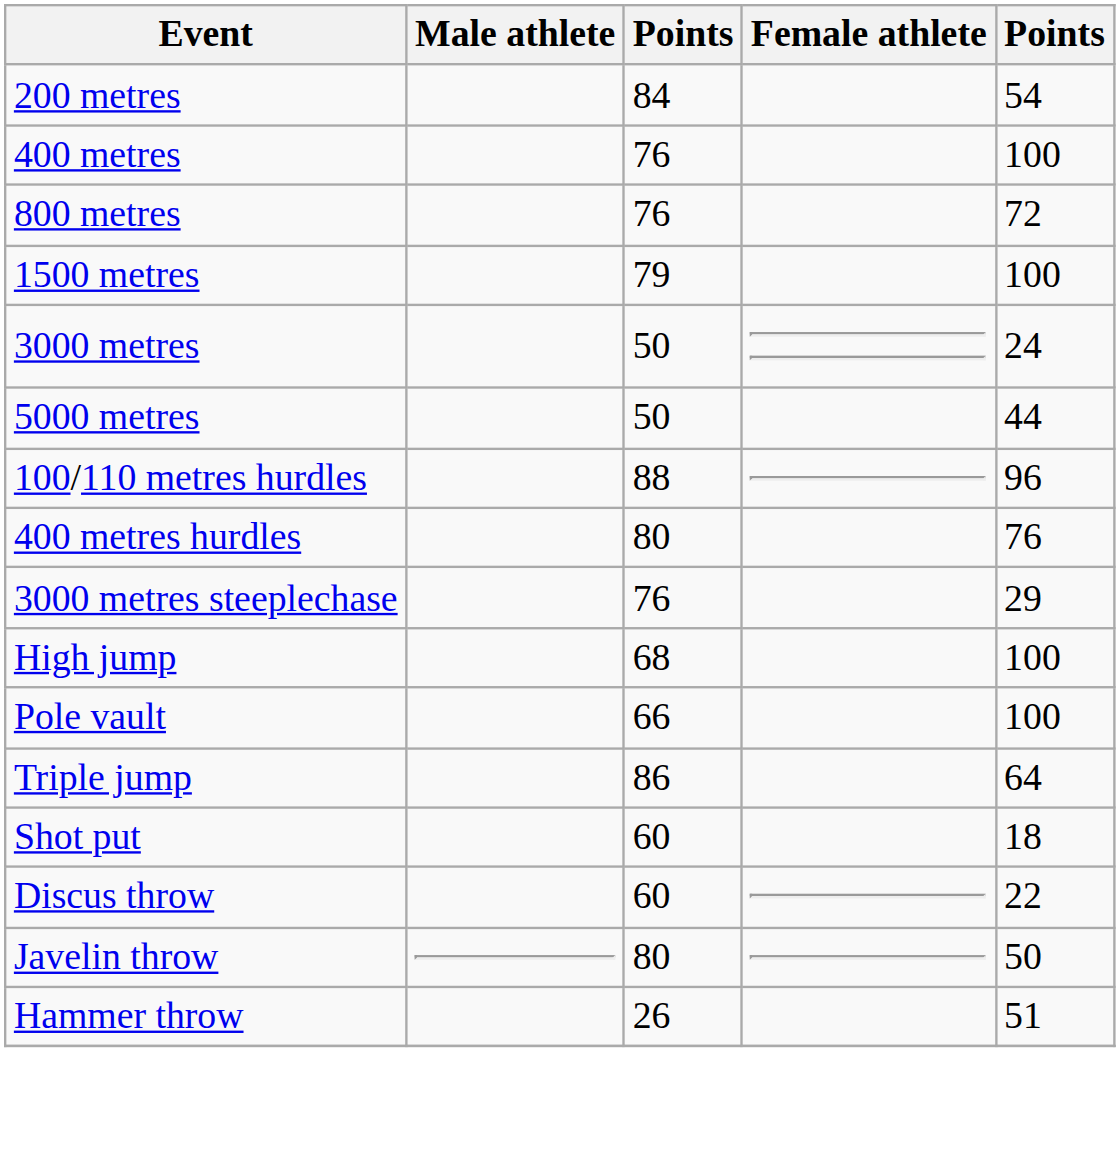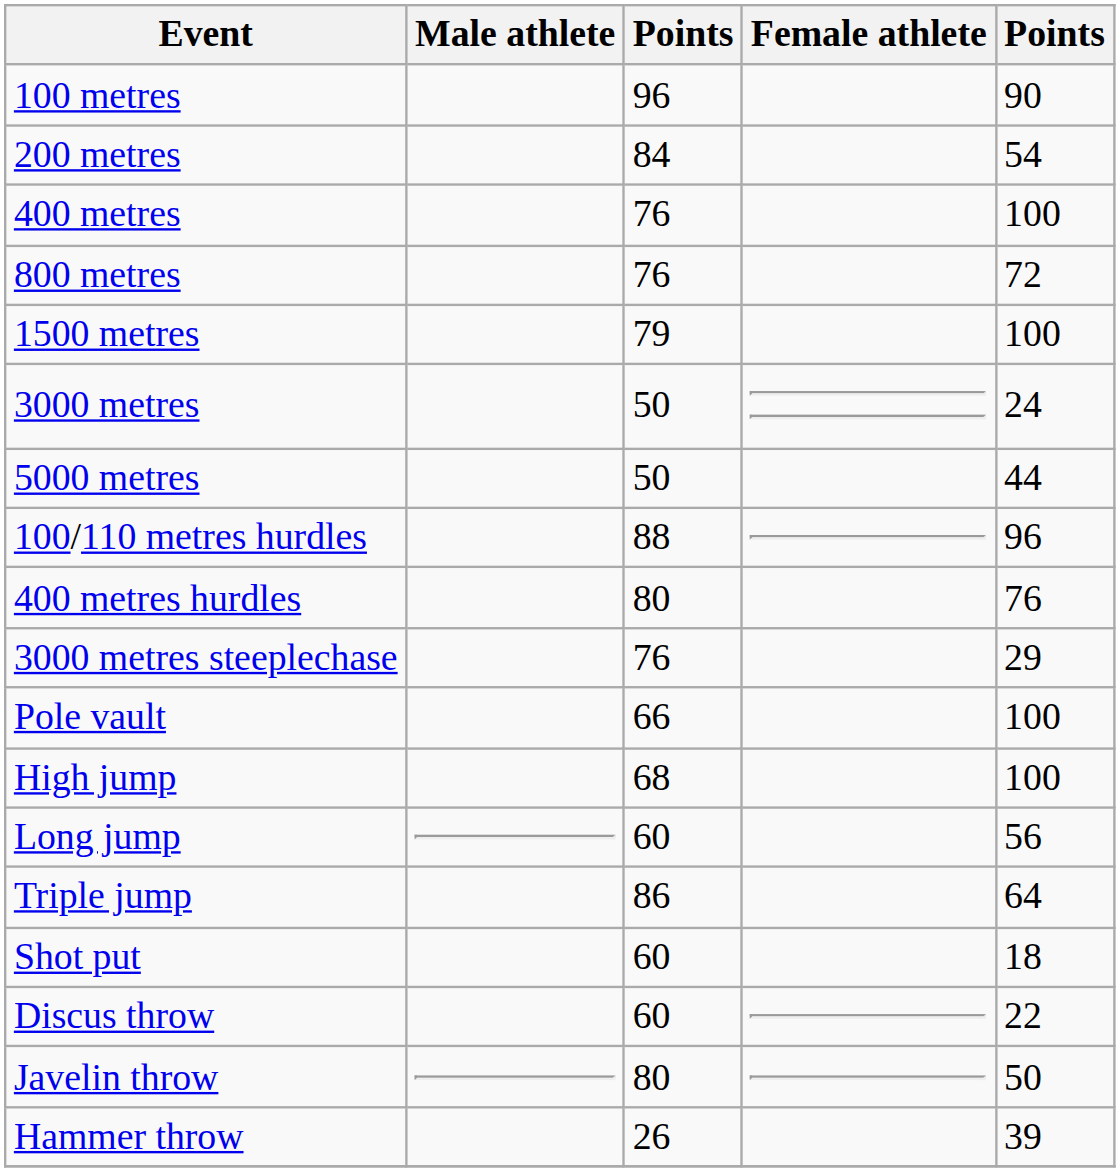 <table class="wikitable sortable">
 <tr>
 <th>Event</th>
 <th>Male athlete</th>
 <th>Points</th>
 <th>Female athlete</th>
 <th>Points</th>
+</tr>
+<tr>
+<td><a href='#'>100 metres</a></td>
+<td></td>
+<td>96</td>
+<td></td>
+<td>90</td>
 </tr>
 <tr>
 <td><a href='#'>200 metres</a></td>
 <td></td>
 <td>84</td>
 <td></td>
 <td>54</td>
 </tr>
 <tr>
 <td><a href='#'>400 metres</a></td>
 <td></td>
 <td>76</td>
 <td></td>
 <td>100</td>
 </tr>
 <tr>
 <td><a href='#'>800 metres</a></td>
 <td></td>
 <td>76</td>
 <td></td>
 <td>72</td>
 </tr>
 <tr>
 <td><a href='#'>1500 metres</a></td>
 <td></td>
 <td>79</td>
 <td></td>
 <td>100</td>
 </tr>
 <tr>
 <td><a href='#'>3000 metres</a></td>
 <td><br></td>
 <td>50</td>
 <td><hr><hr></td>
 <td>24</td>
 </tr>
 <tr>
 <td><a href='#'>5000 metres</a></td>
 <td></td>
 <td>50</td>
 <td></td>
 <td>44</td>
 </tr>
 <tr>
 <td><a href='#'>100</a>/<a href='#'>110 metres hurdles</a></td>
 <td></td>
 <td>88</td>
 <td><hr></td>
 <td>96</td>
 </tr>
 <tr>
 <td><a href='#'>400 metres hurdles</a></td>
 <td></td>
 <td>80</td>
 <td></td>
 <td>76</td>
 </tr>
 <tr>
 <td><a href='#'>3000 metres steeplechase</a></td>
 <td></td>
 <td>76</td>
 <td></td>
 <td>29</td>
 </tr>
 <tr>
+<td><a href='#'>Pole vault</a></td>
+<td></td>
+<td>66</td>
+<td></td>
+<td>100</td>
+</tr>
+<tr>
 <td><a href='#'>High jump</a></td>
 <td></td>
 <td>68</td>
 <td></td>
 <td>100</td>
 </tr>
 <tr>
-<td><a href='#'>Pole vault</a></td>
+<td><a href='#'>Long jump</a></td>
+<td><hr></td>
+<td>60</td>
 <td></td>
-<td>66</td>
-<td></td>
-<td>100</td>
+<td>56</td>
 </tr>
 <tr>
 <td><a href='#'>Triple jump</a></td>
 <td></td>
 <td>86</td>
 <td></td>
 <td>64</td>
 </tr>
 <tr>
 <td><a href='#'>Shot put</a></td>
 <td></td>
 <td>60</td>
 <td></td>
 <td>18</td>
 </tr>
 <tr>
 <td><a href='#'>Discus throw</a></td>
 <td></td>
 <td>60</td>
 <td><hr></td>
 <td>22</td>
 </tr>
 <tr>
 <td><a href='#'>Javelin throw</a></td>
 <td><hr></td>
 <td>80</td>
 <td><hr></td>
 <td>50</td>
 </tr>
 <tr>
 <td><a href='#'>Hammer throw</a></td>
 <td></td>
 <td>26</td>
 <td></td>
-<td>51</td>
+<td>39</td>
 </tr>
 <tr>
 </tr>
 </table>
